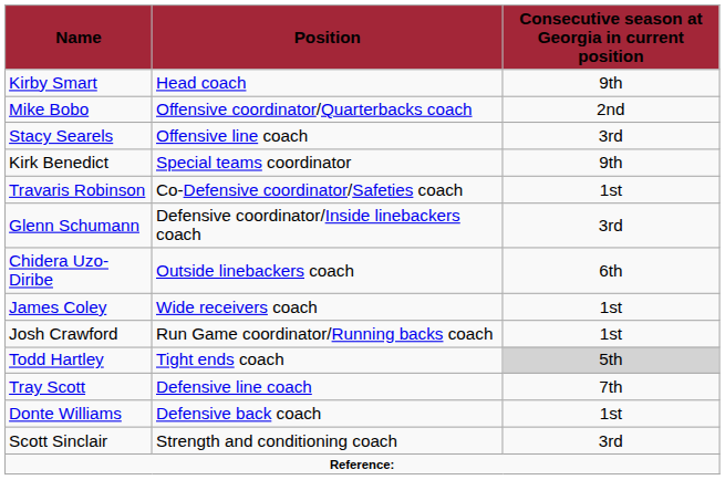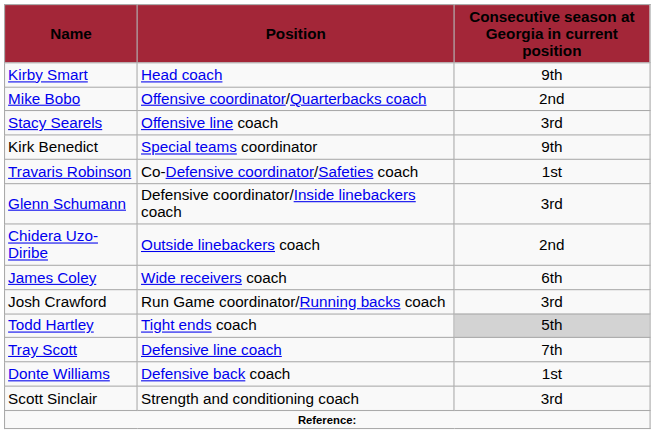 <table class="wikitable" style="font-size:90%;">
 <tr>
 <th style="background:#A32638;"><span>Name</span></th>
 <th style="background:#A32638;"><span>Position</span></th>
 <th style="background:#A32638;"><span>Consecutive season at<br>Georgia in current position</span></th>
 </tr>
 <tr>
 <td><a href='#'>Kirby Smart</a></td>
 <td><a href='#'>Head coach</a></td>
 <td align=center>9th</td>
 </tr>
 <tr>
 <td><a href='#'>Mike Bobo</a></td>
 <td><a href='#'>Offensive coordinator</a>/<a href='#'>Quarterbacks coach</a></td>
 <td align=center>2nd</td>
 </tr>
 <tr>
 <td><a href='#'>Stacy Searels</a></td>
 <td><a href='#'>Offensive line</a> coach</td>
 <td align="center">3rd</td>
 </tr>
 <tr>
 <td>Kirk Benedict</td>
 <td><a href='#'>Special teams</a> coordinator</td>
 <td align=center>9th</td>
 </tr>
 <tr>
 <td><a href='#'>Travaris Robinson</a></td>
 <td>Co-<a href='#'>Defensive coordinator</a>/<a href='#'>Safeties</a> coach</td>
 <td align=center>1st</td>
 </tr>
 <tr>
 <td><a href='#'>Glenn Schumann</a></td>
 <td>Defensive coordinator/<a href='#'>Inside linebackers</a> coach</td>
 <td align="center">3rd</td>
 </tr>
 <tr>
 <td><a href='#'>Chidera Uzo-Diribe</a></td>
 <td><a href='#'>Outside linebackers</a> coach</td>
-<td align="center">6th</td>
+<td align="center">2nd</td>
 </tr>
 <tr>
 <td><a href='#'>James Coley</a></td>
 <td><a href='#'>Wide receivers</a> coach</td>
-<td align=center>1st</td>
+<td align="center">6th</td>
 </tr>
 <tr>
 <td>Josh Crawford</td>
 <td>Run Game coordinator/<a href='#'>Running backs</a> coach</td>
-<td align="center">1st</td>
+<td align=center>3rd</td>
 </tr>
 <tr>
 <td><a href='#'>Todd Hartley</a></td>
 <td><a href='#'>Tight ends</a> coach</td>
 <td align="center" style="background: lightgrey;">5th</td>
 </tr>
 <tr>
 <td><a href='#'>Tray Scott</a></td>
 <td><a href='#'>Defensive line coach</a></td>
 <td align="center">7th</td>
 </tr>
 <tr>
 <td><a href='#'>Donte Williams</a></td>
 <td><a href='#'>Defensive back</a> coach</td>
 <td align=center>1st</td>
 </tr>
 <tr>
 <td>Scott Sinclair</td>
 <td>Strength and conditioning coach</td>
 <td align=center>3rd</td>
 </tr>
 <tr>
 <td colspan="4" style="font-size:8pt; text-align:center;"><strong>Reference:</strong></td>
 </tr>
 </table>
